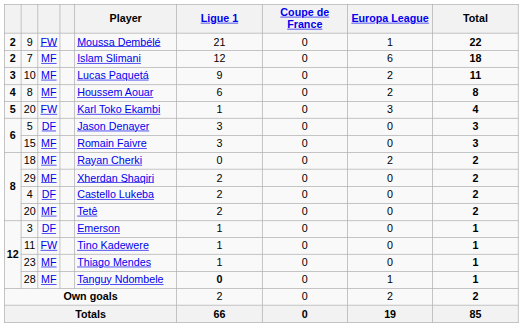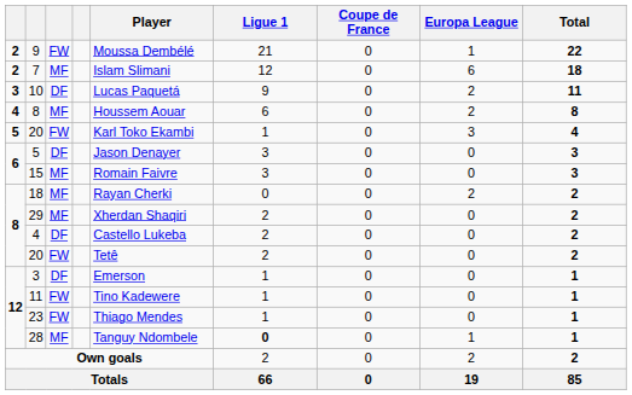 <table class="wikitable" style="text-align:center">
 <tr>
 <th width=15></th>
 <th width=15></th>
 <th width=15></th>
 <th width=15></th>
 <th width=145>Player</th>
 <th width=120><a href='#'>Ligue 1</a></th>
 <th width=120><a href='#'>Coupe de France</a></th>
 <th width=120><a href='#'>Europa League</a></th>
 <th width=120>Total</th>
 </tr>
 <tr>
 <td><strong>2</strong></td>
 <td>9</td>
 <td><a href='#'>FW</a></td>
 <td></td>
 <td align=left><a href='#'>Moussa Dembélé</a></td>
 <td>21</td>
 <td>0</td>
 <td>1</td>
 <td><strong>22</strong></td>
 </tr>
 <tr>
 <td><strong>2</strong></td>
 <td>7</td>
 <td><a href='#'>MF</a></td>
 <td></td>
 <td align=left><a href='#'>Islam Slimani</a></td>
 <td>12</td>
 <td>0</td>
 <td>6</td>
 <td><strong>18</strong></td>
 </tr>
 <tr>
 <td><strong>3</strong></td>
 <td>10</td>
-<td><a href='#'>MF</a></td>
+<td><a href='#'>DF</a></td>
 <td></td>
 <td align=left><a href='#'>Lucas Paquetá</a></td>
 <td>9</td>
 <td>0</td>
 <td>2</td>
 <td><strong>11</strong></td>
 </tr>
 <tr>
 <td><strong>4</strong></td>
 <td>8</td>
 <td><a href='#'>MF</a></td>
 <td></td>
 <td align=left><a href='#'>Houssem Aouar</a></td>
 <td>6</td>
 <td>0</td>
 <td>2</td>
 <td><strong>8</strong></td>
 </tr>
 <tr>
 <td><strong>5</strong></td>
 <td>20</td>
 <td><a href='#'>FW</a></td>
 <td></td>
 <td align=left><a href='#'>Karl Toko Ekambi</a></td>
 <td>1</td>
 <td>0</td>
 <td>3</td>
 <td><strong>4</strong></td>
 </tr>
 <tr>
 <td rowspan=2><strong>6</strong></td>
 <td>5</td>
 <td><a href='#'>DF</a></td>
 <td></td>
 <td align=left><a href='#'>Jason Denayer</a></td>
 <td>3</td>
 <td>0</td>
 <td>0</td>
 <td><strong>3</strong></td>
 </tr>
 <tr>
 <td>15</td>
 <td><a href='#'>MF</a></td>
 <td></td>
 <td align=left><a href='#'>Romain Faivre</a></td>
 <td>3</td>
 <td>0</td>
 <td>0</td>
 <td><strong>3</strong></td>
 </tr>
 <tr>
 <td rowspan=4><strong>8</strong></td>
 <td>18</td>
 <td><a href='#'>MF</a></td>
 <td></td>
 <td align=left><a href='#'>Rayan Cherki</a></td>
 <td>0</td>
 <td>0</td>
 <td>2</td>
 <td><strong>2</strong></td>
 </tr>
 <tr>
 <td>29</td>
 <td><a href='#'>MF</a></td>
 <td></td>
 <td align=left><a href='#'>Xherdan Shaqiri</a></td>
 <td>2</td>
 <td>0</td>
 <td>0</td>
 <td><strong>2</strong></td>
 </tr>
 <tr>
 <td>4</td>
 <td><a href='#'>DF</a></td>
 <td></td>
 <td align=left><a href='#'>Castello Lukeba</a></td>
 <td>2</td>
 <td>0</td>
 <td>0</td>
 <td><strong>2</strong></td>
 </tr>
 <tr>
 <td>20</td>
-<td><a href='#'>MF</a></td>
+<td><a href='#'>FW</a></td>
 <td></td>
 <td align=left><a href='#'>Tetê</a></td>
 <td>2</td>
 <td>0</td>
 <td>0</td>
 <td><strong>2</strong></td>
 </tr>
 <tr>
 <td rowspan=4><strong>12</strong></td>
 <td>3</td>
 <td><a href='#'>DF</a></td>
 <td></td>
 <td align=left><a href='#'>Emerson</a></td>
 <td>1</td>
 <td>0</td>
 <td>0</td>
 <td><strong>1</strong></td>
 </tr>
 <tr>
 <td>11</td>
 <td><a href='#'>FW</a></td>
 <td></td>
 <td align=left><a href='#'>Tino Kadewere</a></td>
 <td>1</td>
 <td>0</td>
 <td>0</td>
 <td><strong>1</strong></td>
 </tr>
 <tr>
 <td>23</td>
-<td><a href='#'>MF</a></td>
+<td><a href='#'>FW</a></td>
 <td></td>
 <td align=left><a href='#'>Thiago Mendes</a></td>
 <td>1</td>
 <td>0</td>
 <td>0</td>
 <td><strong>1</strong></td>
 </tr>
 <tr>
 <td>28</td>
 <td><a href='#'>MF</a></td>
 <td></td>
 <td align=left><a href='#'>Tanguy Ndombele</a></td>
 <td><strong>0</strong></td>
 <td>0</td>
 <td>1</td>
 <td><strong>1</strong></td>
 </tr>
 <tr>
 <td colspan=5><strong>Own goals</strong></td>
 <td>2</td>
 <td>0</td>
 <td>2</td>
 <td><strong>2</strong></td>
 </tr>
 <tr>
 <th colspan=5>Totals</th>
 <th>66</th>
 <th>0</th>
 <th>19</th>
 <th>85</th>
 </tr>
 </table>
